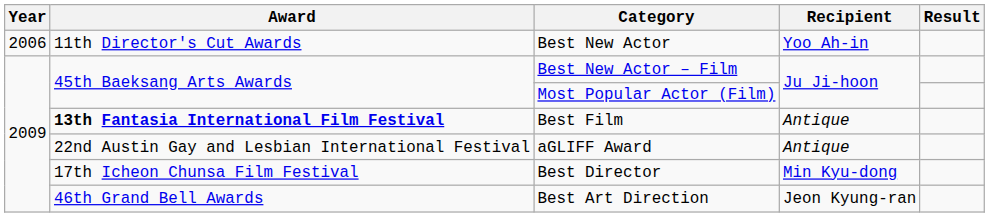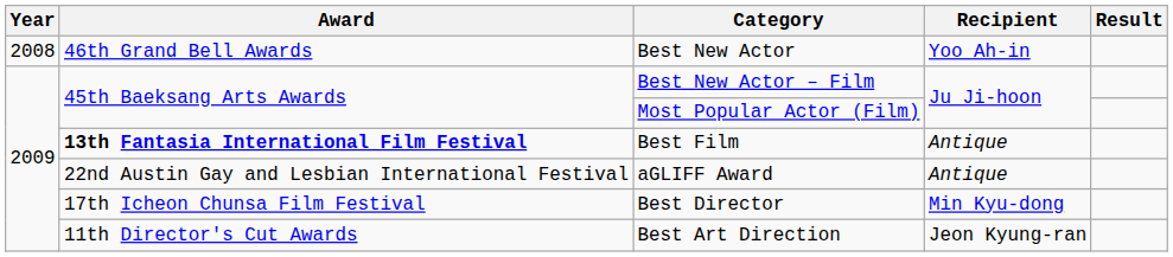 <table class="wikitable sortable">
 <tr>
 <th>Year</th>
 <th>Award</th>
 <th>Category</th>
 <th>Recipient</th>
 <th>Result</th>
 </tr>
 <tr>
-<td>2006</td>
-<td>11th <a href='#'>Director's Cut Awards</a></td>
+<td>2008</td>
+<td><a href='#'>46th Grand Bell Awards</a></td>
 <td>Best New Actor</td>
 <td><a href='#'>Yoo Ah-in</a></td>
 <td></td>
 </tr>
 <tr>
 <td rowspan=6>2009</td>
 <td rowspan=2><a href='#'>45th Baeksang Arts Awards</a></td>
 <td><a href='#'>Best New Actor – Film</a></td>
 <td rowspan=2><a href='#'>Ju Ji-hoon</a></td>
 <td></td>
 </tr>
 <tr>
 <td><a href='#'>Most Popular Actor (Film)</a></td>
 <td></td>
 </tr>
 <tr>
 <td><strong>13th <a href='#'>Fantasia International Film Festival</a></strong></td>
 <td>Best Film</td>
 <td><em>Antique</em></td>
 <td></td>
 </tr>
 <tr>
 <td>22nd Austin Gay and Lesbian International Festival</td>
 <td>aGLIFF Award</td>
 <td><em>Antique</em></td>
 <td></td>
 </tr>
 <tr>
 <td>17th <a href='#'>Icheon Chunsa Film Festival</a></td>
 <td>Best Director</td>
 <td><a href='#'>Min Kyu-dong</a></td>
 <td></td>
 </tr>
 <tr>
-<td><a href='#'>46th Grand Bell Awards</a></td>
+<td>11th <a href='#'>Director's Cut Awards</a></td>
 <td>Best Art Direction</td>
 <td>Jeon Kyung-ran</td>
 <td></td>
 </tr>
 </table>
